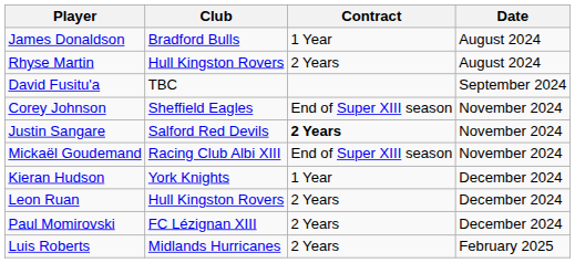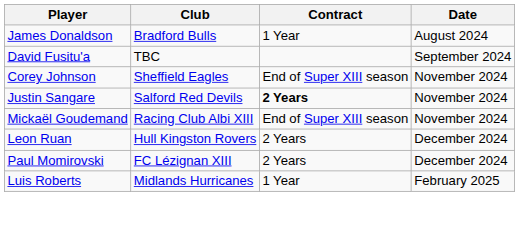 <table class="wikitable">
 <tr>
 <th>Player</th>
 <th>Club</th>
 <th>Contract</th>
 <th>Date</th>
 </tr>
 <tr>
 <td> <a href='#'>James Donaldson</a></td>
 <td> <a href='#'>Bradford Bulls</a></td>
 <td>1 Year</td>
-<td>August 2024</td>
-</tr>
-<tr>
-<td> <a href='#'>Rhyse Martin</a></td>
-<td> <a href='#'>Hull Kingston Rovers</a></td>
-<td>2 Years</td>
 <td>August 2024</td>
 </tr>
 <tr>
 <td> <a href='#'>David Fusitu'a</a></td>
 <td>TBC</td>
 <td></td>
 <td>September 2024</td>
 </tr>
 <tr>
 <td> <a href='#'>Corey Johnson</a></td>
 <td> <a href='#'>Sheffield Eagles</a></td>
 <td>End of <a href='#'>Super XIII</a> season</td>
 <td>November 2024</td>
 </tr>
 <tr>
 <td> <a href='#'>Justin Sangare</a></td>
 <td> <a href='#'>Salford Red Devils</a></td>
 <td><strong>2 Years</strong></td>
 <td>November 2024</td>
 </tr>
 <tr>
 <td> <a href='#'>Mickaël Goudemand</a></td>
 <td> <a href='#'>Racing Club Albi XIII</a></td>
 <td>End of <a href='#'>Super XIII</a> season</td>
 <td>November 2024</td>
 </tr>
 <tr>
-<td> <a href='#'>Kieran Hudson</a></td>
-<td> <a href='#'>York Knights</a></td>
-<td>1 Year</td>
-<td>December 2024</td>
-</tr>
-<tr>
 <td> <a href='#'>Leon Ruan</a></td>
 <td> <a href='#'>Hull Kingston Rovers</a></td>
 <td>2 Years</td>
 <td>December 2024</td>
 </tr>
 <tr>
 <td> <a href='#'>Paul Momirovski</a></td>
 <td> <a href='#'>FC Lézignan XIII</a></td>
 <td>2 Years</td>
 <td>December 2024</td>
 </tr>
 <tr>
 <td> <a href='#'>Luis Roberts</a></td>
 <td> <a href='#'>Midlands Hurricanes</a></td>
-<td>2 Years</td>
+<td>1 Year</td>
 <td>February 2025</td>
 </tr>
 </table>
